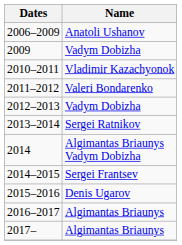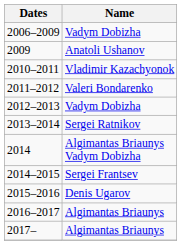 <table class="wikitable">
 <tr>
 <th>Dates</th>
 <th>Name</th>
 </tr>
 <tr>
 <td>2006–2009</td>
-<td> <a href='#'>Anatoli Ushanov</a></td>
+<td> <a href='#'>Vadym Dobizha</a></td>
 </tr>
 <tr>
 <td>2009</td>
-<td> <a href='#'>Vadym Dobizha</a></td>
+<td> <a href='#'>Anatoli Ushanov</a></td>
 </tr>
 <tr>
 <td>2010–2011</td>
 <td> <a href='#'>Vladimir Kazachyonok</a></td>
 </tr>
 <tr>
 <td>2011–2012</td>
 <td> <a href='#'>Valeri Bondarenko</a></td>
 </tr>
 <tr>
 <td>2012–2013</td>
 <td> <a href='#'>Vadym Dobizha</a></td>
 </tr>
 <tr>
 <td>2013–2014</td>
 <td> <a href='#'>Sergei Ratnikov</a></td>
 </tr>
 <tr>
 <td>2014</td>
 <td> <a href='#'>Algimantas Briaunys</a><br> <a href='#'>Vadym Dobizha</a></td>
 </tr>
 <tr>
 <td>2014–2015</td>
 <td> <a href='#'>Sergei Frantsev</a></td>
 </tr>
 <tr>
 <td>2015–2016</td>
 <td> <a href='#'>Denis Ugarov</a></td>
 </tr>
 <tr>
 <td>2016–2017</td>
 <td> <a href='#'>Algimantas Briaunys</a></td>
 </tr>
 <tr>
 <td>2017–</td>
 <td> <a href='#'>Algimantas Briaunys</a></td>
 </tr>
 <tr>
 </tr>
 </table>
